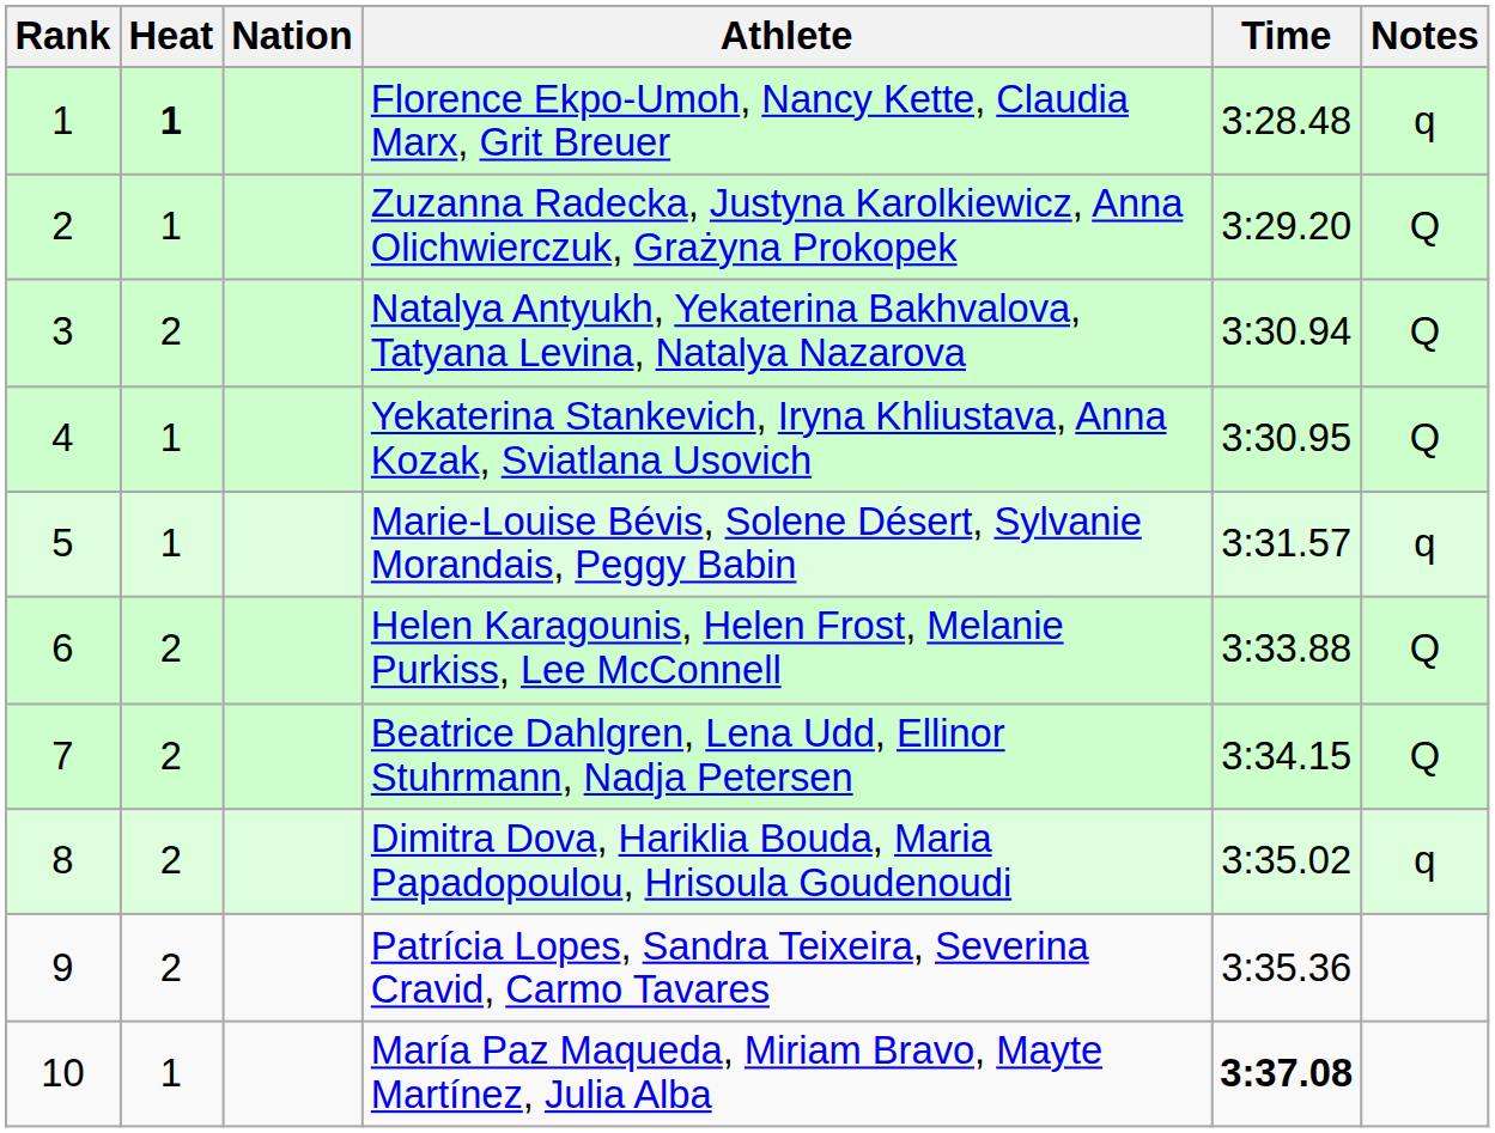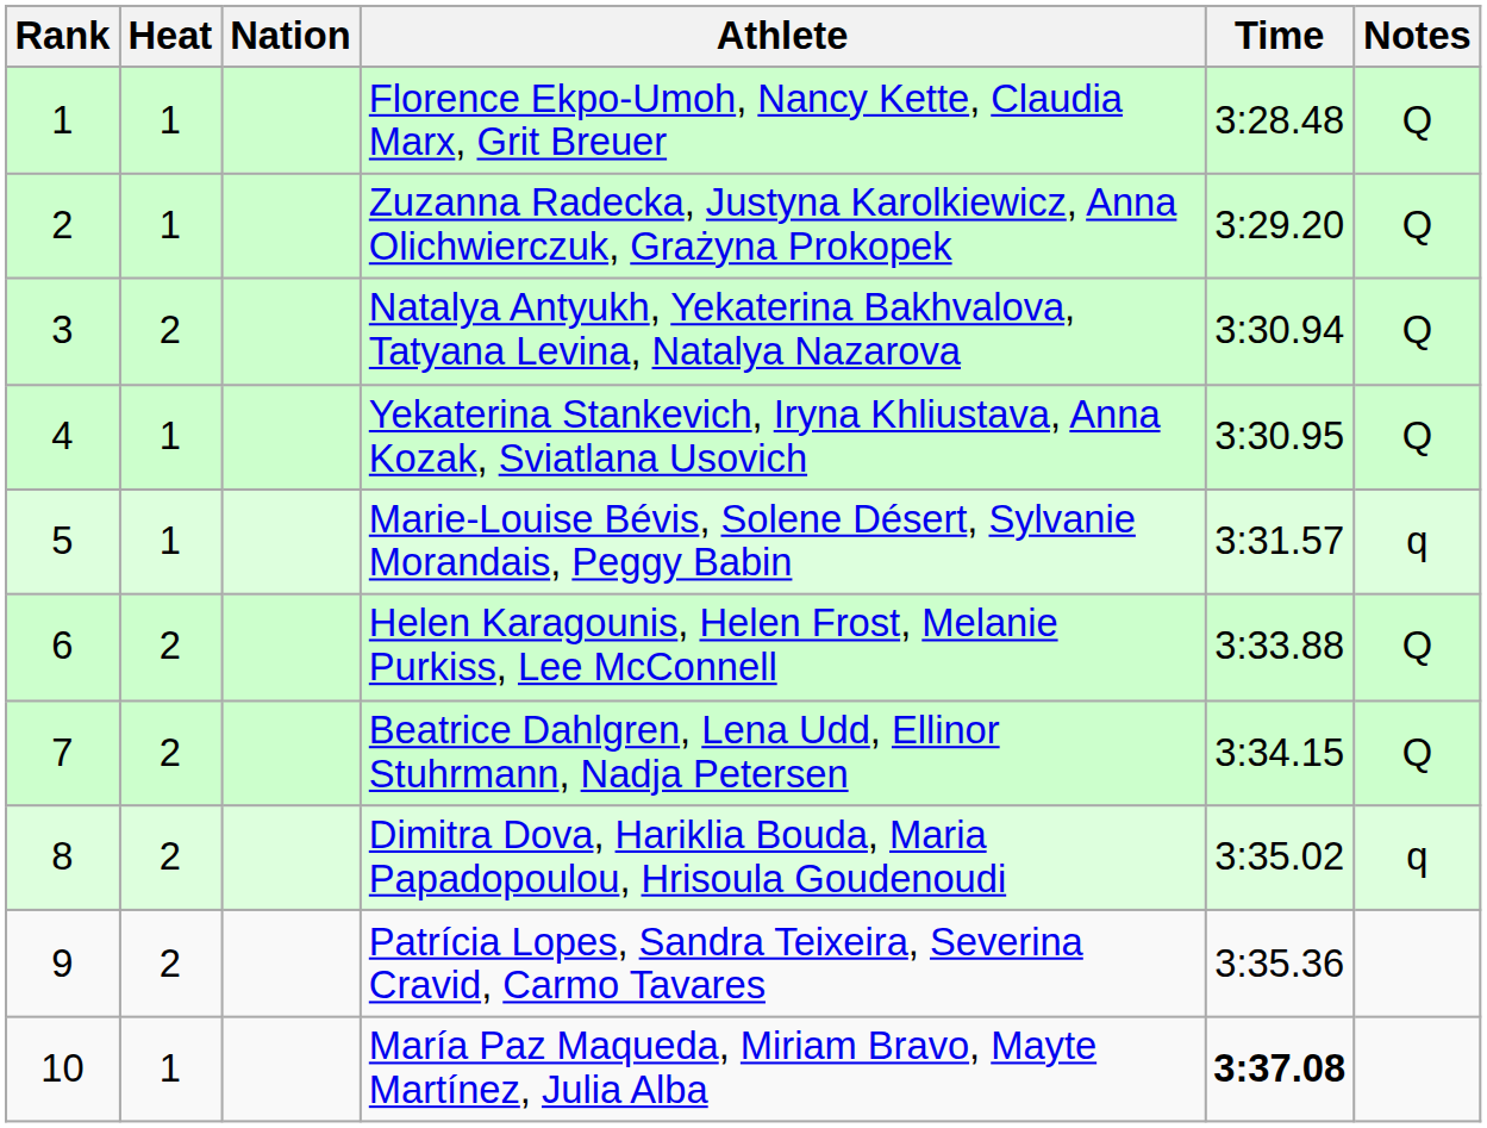 <table class="wikitable sortable" style="text-align:center">
 <tr>
 <th>Rank</th>
 <th>Heat</th>
 <th>Nation</th>
 <th>Athlete</th>
 <th>Time</th>
 <th>Notes</th>
 </tr>
 <tr bgcolor=ccffcc>
 <td>1</td>
-<td><strong>1</strong></td>
+<td>1</td>
 <td align=left></td>
 <td align=left><a href='#'>Florence Ekpo-Umoh</a>, <a href='#'>Nancy Kette</a>, <a href='#'>Claudia Marx</a>, <a href='#'>Grit Breuer</a></td>
 <td>3:28.48</td>
-<td>q</td>
+<td>Q</td>
 </tr>
 <tr bgcolor=ccffcc>
 <td>2</td>
 <td>1</td>
 <td align=left></td>
 <td align=left><a href='#'>Zuzanna Radecka</a>, <a href='#'>Justyna Karolkiewicz</a>, <a href='#'>Anna Olichwierczuk</a>, <a href='#'>Grażyna Prokopek</a></td>
 <td>3:29.20</td>
 <td>Q</td>
 </tr>
 <tr bgcolor=ccffcc>
 <td>3</td>
 <td>2</td>
 <td align=left></td>
 <td align=left><a href='#'>Natalya Antyukh</a>, <a href='#'>Yekaterina Bakhvalova</a>, <a href='#'>Tatyana Levina</a>, <a href='#'>Natalya Nazarova</a></td>
 <td>3:30.94</td>
 <td>Q</td>
 </tr>
 <tr bgcolor=ccffcc>
 <td>4</td>
 <td>1</td>
 <td align=left></td>
 <td align=left><a href='#'>Yekaterina Stankevich</a>, <a href='#'>Iryna Khliustava</a>, <a href='#'>Anna Kozak</a>, <a href='#'>Sviatlana Usovich</a></td>
 <td>3:30.95</td>
 <td>Q</td>
 </tr>
 <tr bgcolor=ddffdd>
 <td>5</td>
 <td>1</td>
 <td align=left></td>
 <td align=left><a href='#'>Marie-Louise Bévis</a>, <a href='#'>Solene Désert</a>, <a href='#'>Sylvanie Morandais</a>, <a href='#'>Peggy Babin</a></td>
 <td>3:31.57</td>
 <td>q</td>
 </tr>
 <tr bgcolor=ccffcc>
 <td>6</td>
 <td>2</td>
 <td align=left></td>
 <td align=left><a href='#'>Helen Karagounis</a>, <a href='#'>Helen Frost</a>, <a href='#'>Melanie Purkiss</a>, <a href='#'>Lee McConnell</a></td>
 <td>3:33.88</td>
 <td>Q</td>
 </tr>
 <tr bgcolor=ccffcc>
 <td>7</td>
 <td>2</td>
 <td align=left></td>
 <td align=left><a href='#'>Beatrice Dahlgren</a>, <a href='#'>Lena Udd</a>, <a href='#'>Ellinor Stuhrmann</a>, <a href='#'>Nadja Petersen</a></td>
 <td>3:34.15</td>
 <td>Q</td>
 </tr>
 <tr bgcolor=ddffdd>
 <td>8</td>
 <td>2</td>
 <td align=left></td>
 <td align=left><a href='#'>Dimitra Dova</a>, <a href='#'>Hariklia Bouda</a>, <a href='#'>Maria Papadopoulou</a>, <a href='#'>Hrisoula Goudenoudi</a></td>
 <td>3:35.02</td>
 <td>q</td>
 </tr>
 <tr>
 <td>9</td>
 <td>2</td>
 <td align=left></td>
 <td align=left><a href='#'>Patrícia Lopes</a>, <a href='#'>Sandra Teixeira</a>, <a href='#'>Severina Cravid</a>, <a href='#'>Carmo Tavares</a></td>
 <td>3:35.36</td>
 <td></td>
 </tr>
 <tr>
 <td>10</td>
 <td>1</td>
 <td align=left></td>
 <td align=left><a href='#'>María Paz Maqueda</a>, <a href='#'>Miriam Bravo</a>, <a href='#'>Mayte Martínez</a>, <a href='#'>Julia Alba</a></td>
 <td><strong>3:37.08</strong></td>
 <td></td>
 </tr>
 </table>
